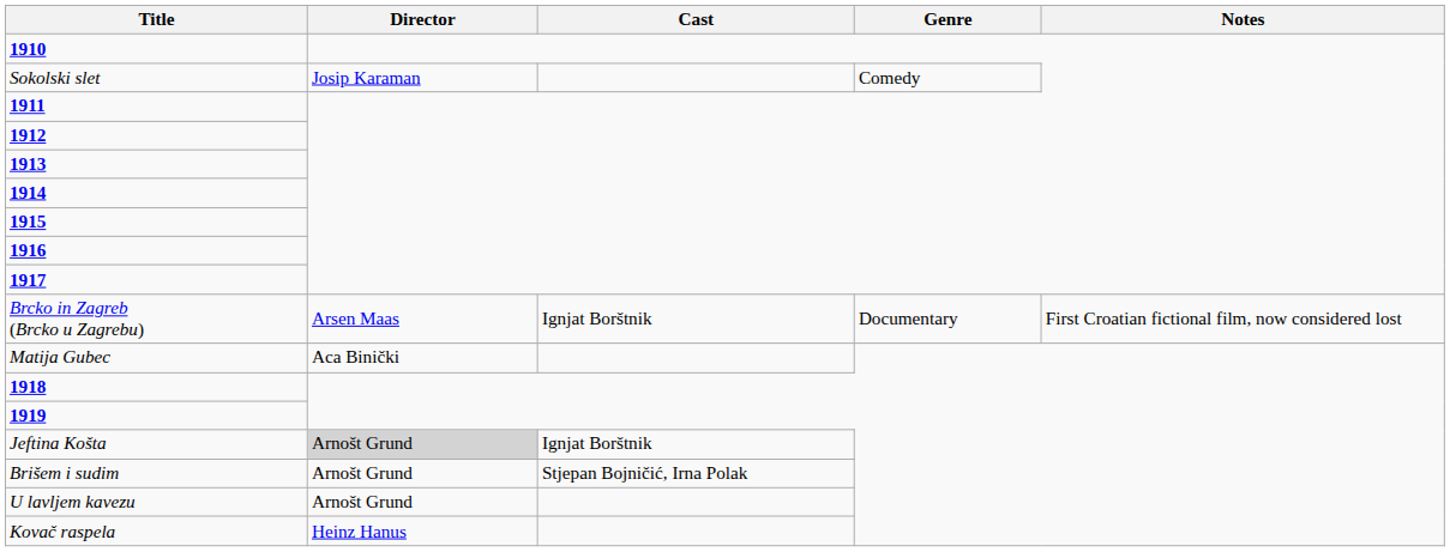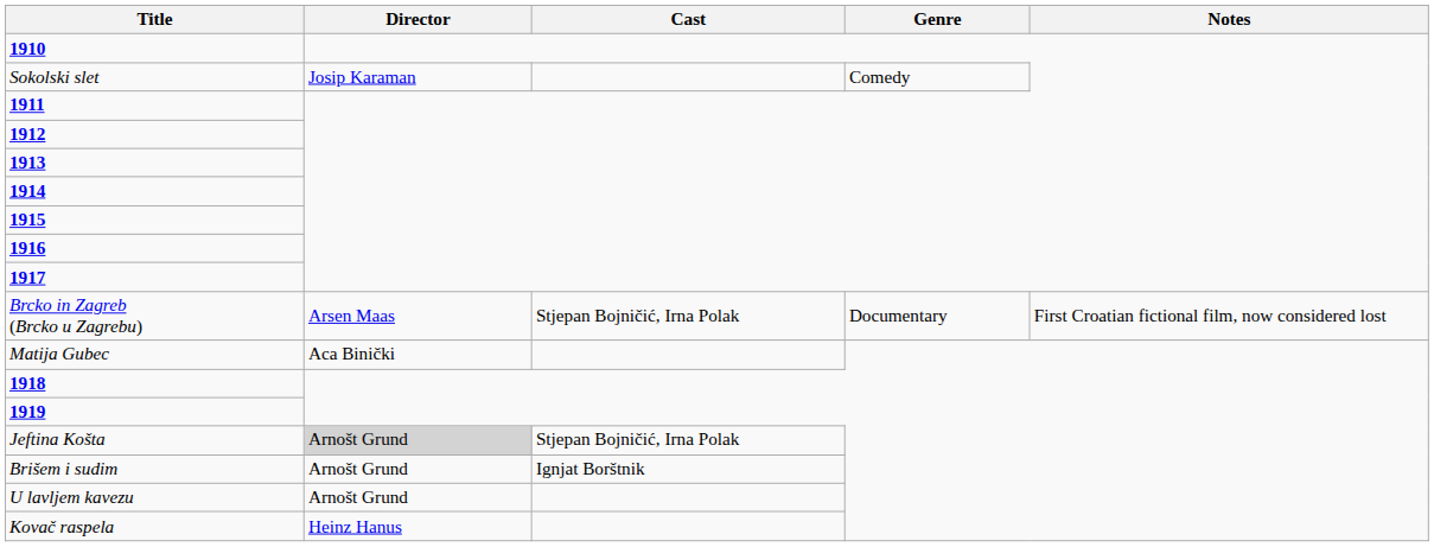 <table class="wikitable" style="width:100%;">
 <tr>
 <th style="width:21%;">Title</th>
 <th style="width:16%;">Director</th>
 <th style="width:22%;">Cast</th>
 <th style="width:13%;">Genre</th>
 <th style="width:28%;">Notes</th>
 </tr>
 <tr>
 <td><strong><a href='#'>1910</a></strong></td>
 </tr>
 <tr>
 <td><em>Sokolski slet</em></td>
 <td><a href='#'>Josip Karaman</a></td>
 <td></td>
 <td>Comedy</td>
 </tr>
 <tr>
 <td><strong><a href='#'>1911</a></strong></td>
 </tr>
 <tr>
 <td><strong><a href='#'>1912</a></strong></td>
 </tr>
 <tr>
 <td><strong><a href='#'>1913</a></strong></td>
 </tr>
 <tr>
 <td><strong><a href='#'>1914</a></strong></td>
 </tr>
 <tr>
 <td><strong><a href='#'>1915</a></strong></td>
 </tr>
 <tr>
 <td><strong><a href='#'>1916</a></strong></td>
 </tr>
 <tr>
 <td><strong><a href='#'>1917</a></strong></td>
 </tr>
 <tr>
 <td><em><a href='#'>Brcko in Zagreb</a></em><br>(<em>Brcko u Zagrebu</em>)</td>
 <td><a href='#'>Arsen Maas</a></td>
-<td>Ignjat Borštnik</td>
+<td>Stjepan Bojničić, Irna Polak</td>
 <td>Documentary</td>
 <td>First Croatian fictional film, now considered lost</td>
 </tr>
 <tr>
 <td><em>Matija Gubec</em></td>
 <td>Aca Binički</td>
 <td></td>
 </tr>
 <tr>
 <td><strong><a href='#'>1918</a></strong></td>
 </tr>
 <tr>
 <td><strong><a href='#'>1919</a></strong></td>
 </tr>
 <tr>
 <td><em>Jeftina Košta</em></td>
 <td style="background: lightgrey;">Arnošt Grund</td>
-<td>Ignjat Borštnik</td>
+<td>Stjepan Bojničić, Irna Polak</td>
 </tr>
 <tr>
 <td><em>Brišem i sudim</em></td>
 <td>Arnošt Grund</td>
-<td>Stjepan Bojničić, Irna Polak</td>
+<td>Ignjat Borštnik</td>
 </tr>
 <tr>
 <td><em>U lavljem kavezu</em></td>
 <td>Arnošt Grund</td>
 <td></td>
 </tr>
 <tr>
 <td><em>Kovač raspela</em></td>
 <td><a href='#'>Heinz Hanus</a></td>
 <td></td>
 </tr>
 </table>
